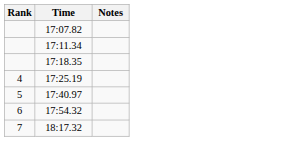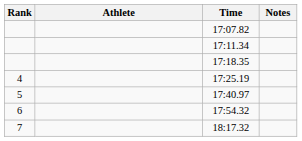 <table class="wikitable" style="text-align:center">
 <tr>
 <th width=40>Rank</th>
+<th width=250>Athlete</th>
 <th width=80>Time</th>
 <th width=50>Notes</th>
 </tr>
 <tr>
 <td></td>
+<td align=left></td>
 <td>17:07.82</td>
 <td></td>
 </tr>
 <tr>
 <td></td>
+<td align=left></td>
 <td>17:11.34</td>
 <td></td>
 </tr>
 <tr>
 <td></td>
+<td align=left></td>
 <td>17:18.35</td>
 <td></td>
 </tr>
 <tr>
 <td>4</td>
+<td align=left></td>
 <td>17:25.19</td>
 <td></td>
 </tr>
 <tr>
 <td>5</td>
+<td align=left></td>
 <td>17:40.97</td>
 <td></td>
 </tr>
 <tr>
 <td>6</td>
+<td align=left></td>
 <td>17:54.32</td>
 <td></td>
 </tr>
 <tr>
 <td>7</td>
+<td align=left></td>
 <td>18:17.32</td>
 <td></td>
 </tr>
 </table>
